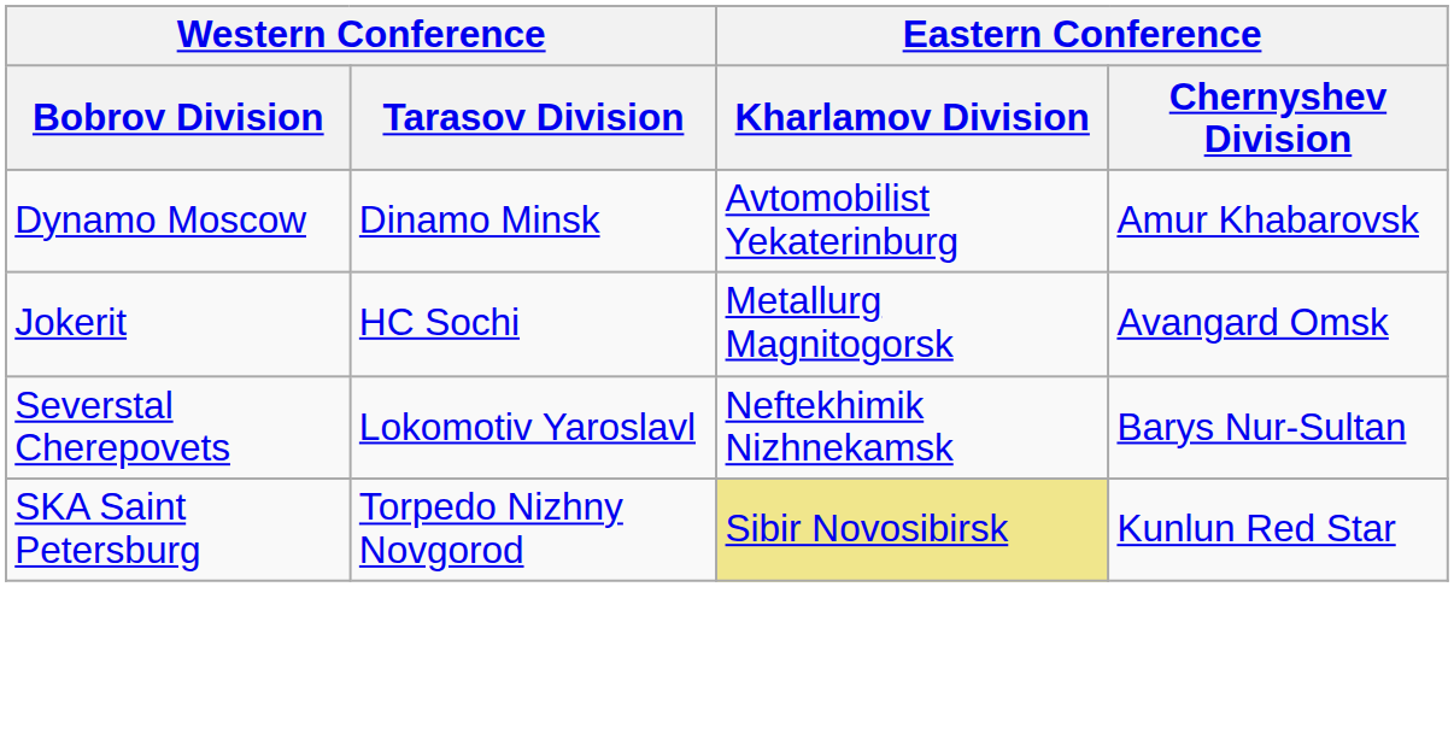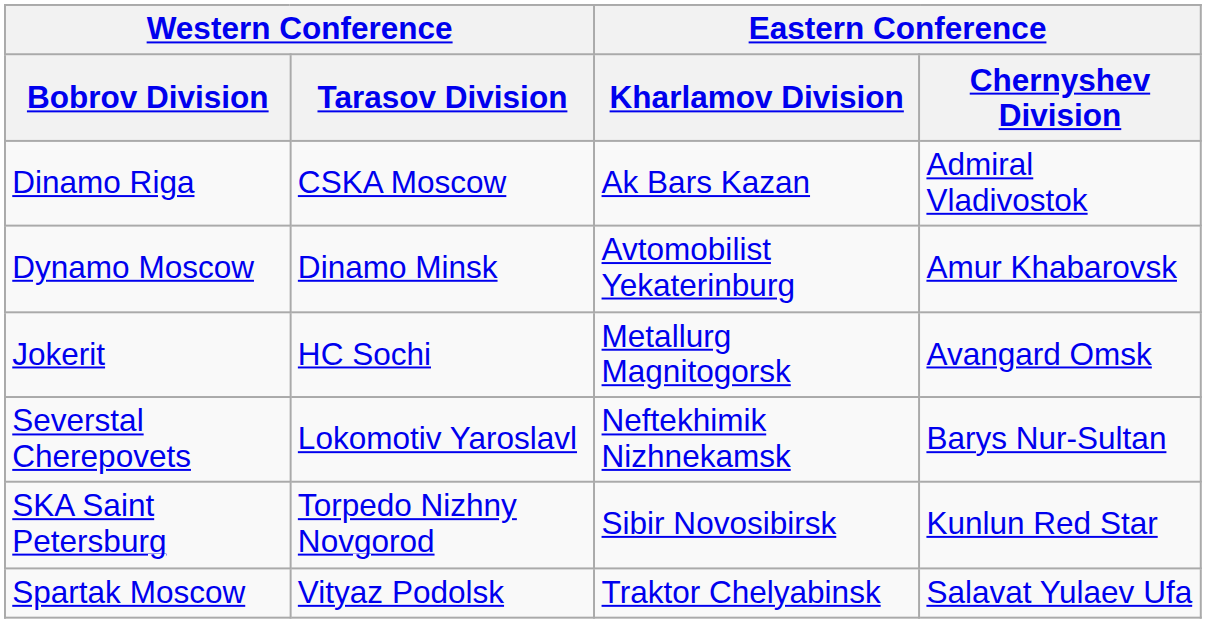 <table class="wikitable">
 <tr>
 <th colspan="2"><a href='#'>Western Conference</a></th>
 <th colspan="2"><a href='#'>Eastern Conference</a></th>
 </tr>
 <tr>
 <th><a href='#'>Bobrov Division</a></th>
 <th><a href='#'>Tarasov Division</a></th>
 <th><a href='#'>Kharlamov Division</a></th>
 <th><a href='#'>Chernyshev Division</a></th>
+</tr>
+<tr>
+<td> <a href='#'>Dinamo Riga</a></td>
+<td> <a href='#'>CSKA Moscow</a></td>
+<td> <a href='#'>Ak Bars Kazan</a></td>
+<td> <a href='#'>Admiral Vladivostok</a></td>
 </tr>
 <tr>
 <td> <a href='#'>Dynamo Moscow</a></td>
 <td> <a href='#'>Dinamo Minsk</a></td>
 <td> <a href='#'>Avtomobilist Yekaterinburg</a></td>
 <td> <a href='#'>Amur Khabarovsk</a></td>
 </tr>
 <tr>
 <td> <a href='#'>Jokerit</a></td>
 <td> <a href='#'>HC Sochi</a></td>
 <td> <a href='#'>Metallurg Magnitogorsk</a></td>
 <td> <a href='#'>Avangard Omsk</a></td>
 </tr>
 <tr>
 <td> <a href='#'>Severstal Cherepovets</a></td>
 <td> <a href='#'>Lokomotiv Yaroslavl</a></td>
 <td> <a href='#'>Neftekhimik Nizhnekamsk</a></td>
 <td> <a href='#'>Barys Nur-Sultan</a></td>
 </tr>
 <tr>
 <td> <a href='#'>SKA Saint Petersburg</a></td>
 <td> <a href='#'>Torpedo Nizhny Novgorod</a></td>
-<td style="background: khaki;"> <a href='#'>Sibir Novosibirsk</a></td>
+<td> <a href='#'>Sibir Novosibirsk</a></td>
 <td> <a href='#'>Kunlun Red Star</a></td>
 </tr>
+<tr>
+<td> <a href='#'>Spartak Moscow</a></td>
+<td> <a href='#'>Vityaz Podolsk</a></td>
+<td> <a href='#'>Traktor Chelyabinsk</a></td>
+<td> <a href='#'>Salavat Yulaev Ufa</a></td>
+</tr>
 </table>
